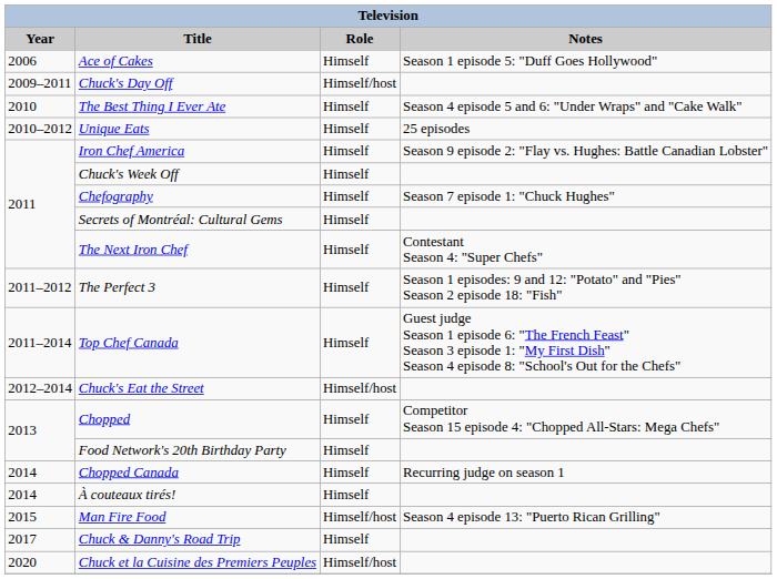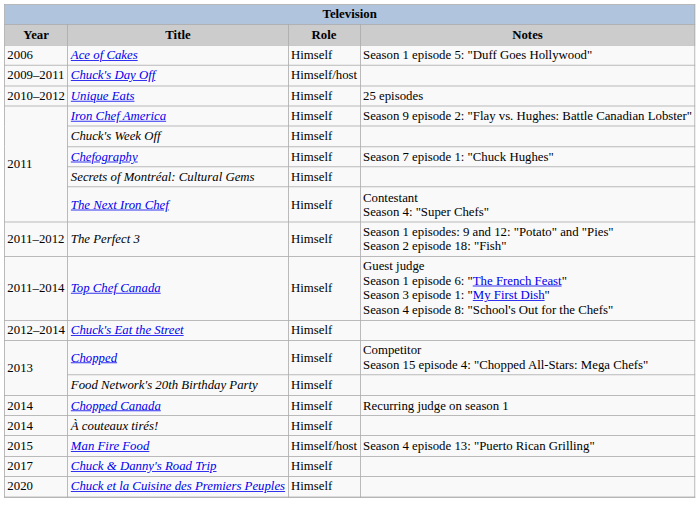 <table class="wikitable">
 <tr style="text-align:center;">
 <th colspan=4 style="background:#B0C4DE;">Television</th>
 </tr>
 <tr style="text-align:center;">
 <th style="background:#ccc;">Year</th>
 <th style="background:#ccc;">Title</th>
 <th style="background:#ccc;">Role</th>
 <th style="background:#ccc;">Notes</th>
 </tr>
 <tr>
 <td>2006</td>
 <td><em><a href='#'>Ace of Cakes</a></em></td>
 <td>Himself</td>
 <td>Season 1 episode 5: "Duff Goes Hollywood"</td>
 </tr>
 <tr>
 <td>2009–2011</td>
 <td><em><a href='#'>Chuck's Day Off</a></em></td>
 <td>Himself/host</td>
 <td></td>
-</tr>
-<tr>
-<td>2010</td>
-<td><em><a href='#'>The Best Thing I Ever Ate</a></em></td>
-<td>Himself</td>
-<td>Season 4 episode 5 and 6: "Under Wraps" and "Cake Walk"</td>
 </tr>
 <tr>
 <td>2010–2012</td>
 <td><em><a href='#'>Unique Eats</a></em></td>
 <td>Himself</td>
 <td>25 episodes</td>
 </tr>
 <tr>
 <td rowspan=5>2011</td>
 <td><em><a href='#'>Iron Chef America</a></em></td>
 <td>Himself</td>
 <td>Season 9 episode 2: "Flay vs. Hughes: Battle Canadian Lobster"</td>
 </tr>
 <tr>
 <td><em>Chuck's Week Off</em></td>
 <td>Himself</td>
 <td></td>
 </tr>
 <tr>
 <td><em><a href='#'>Chefography</a></em></td>
 <td>Himself</td>
 <td>Season 7 episode 1: "Chuck Hughes"</td>
 </tr>
 <tr>
 <td><em>Secrets of Montréal: Cultural Gems</em></td>
 <td>Himself</td>
 <td></td>
 </tr>
 <tr>
 <td><em><a href='#'>The Next Iron Chef</a></em></td>
 <td>Himself</td>
 <td>Contestant<br> Season 4: "Super Chefs"</td>
 </tr>
 <tr>
 <td>2011–2012</td>
 <td><em>The Perfect 3</em></td>
 <td>Himself</td>
 <td>Season 1 episodes: 9 and 12: "Potato" and "Pies"<br> Season 2 episode 18: "Fish"</td>
 </tr>
 <tr>
 <td>2011–2014</td>
 <td><em><a href='#'>Top Chef Canada</a></em></td>
 <td>Himself</td>
 <td>Guest judge<br> Season 1 episode 6: "<a href='#'>The French Feast</a>"<br> Season 3 episode 1: "<a href='#'>My First Dish</a>"<br> Season 4 episode 8: "School's Out for the Chefs"</td>
 </tr>
 <tr>
 <td>2012–2014</td>
 <td><em><a href='#'>Chuck's Eat the Street</a></em></td>
-<td>Himself/host</td>
+<td>Himself</td>
 <td></td>
 </tr>
 <tr>
 <td rowspan=2>2013</td>
 <td><em><a href='#'>Chopped</a></em></td>
 <td>Himself</td>
 <td>Competitor<br> Season 15 episode 4: "Chopped All-Stars: Mega Chefs"</td>
 </tr>
 <tr>
 <td><em>Food Network's 20th Birthday Party</em></td>
 <td>Himself</td>
 <td></td>
 </tr>
 <tr>
 <td>2014</td>
 <td><em><a href='#'>Chopped Canada</a></em></td>
 <td>Himself</td>
 <td>Recurring judge on season 1</td>
 </tr>
 <tr>
 <td>2014</td>
 <td><em>À couteaux tirés!</em></td>
 <td>Himself</td>
 <td></td>
 </tr>
 <tr>
 <td>2015</td>
 <td><em><a href='#'>Man Fire Food</a></em></td>
 <td>Himself/host</td>
 <td>Season 4 episode 13: "Puerto Rican Grilling"</td>
 </tr>
 <tr>
 <td>2017</td>
 <td><em><a href='#'>Chuck & Danny's Road Trip</a></em></td>
 <td>Himself</td>
 <td></td>
 </tr>
 <tr>
 <td>2020</td>
 <td><em><a href='#'>Chuck et la Cuisine des Premiers Peuples</a></em></td>
-<td>Himself/host</td>
+<td>Himself</td>
 <td></td>
 </tr>
 <tr>
 </tr>
 </table>
